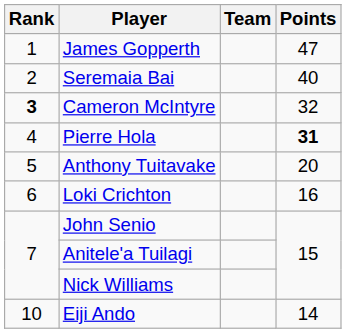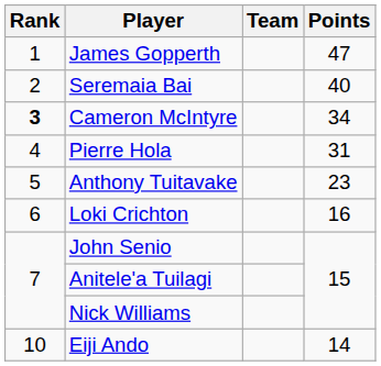 <table class="wikitable">
 <tr>
 <th>Rank</th>
 <th>Player</th>
 <th>Team</th>
 <th>Points</th>
 </tr>
 <tr>
 <td rowspan=1 align=center>1</td>
 <td><a href='#'>James Gopperth</a></td>
 <td></td>
 <td rowspan=1 align=center>47</td>
 </tr>
 <tr>
 <td rowspan=1 align=center>2</td>
 <td><a href='#'>Seremaia Bai</a></td>
 <td></td>
 <td rowspan=1 align=center>40</td>
 </tr>
 <tr>
 <td rowspan=1 align=center><strong>3</strong></td>
 <td><a href='#'>Cameron McIntyre</a></td>
 <td></td>
-<td rowspan=1 align=center>32</td>
+<td rowspan=1 align=center>34</td>
 </tr>
 <tr>
 <td rowspan=1 align=center>4</td>
 <td><a href='#'>Pierre Hola</a></td>
 <td></td>
-<td rowspan=1 align=center><strong>31</strong></td>
+<td rowspan=1 align=center>31</td>
 </tr>
 <tr>
 <td rowspan=1 align=center>5</td>
 <td><a href='#'>Anthony Tuitavake</a></td>
 <td></td>
-<td rowspan=1 align=center>20</td>
+<td rowspan=1 align=center>23</td>
 </tr>
 <tr>
 <td rowspan=1 align=center>6</td>
 <td><a href='#'>Loki Crichton</a></td>
 <td></td>
 <td rowspan=1 align=center>16</td>
 </tr>
 <tr>
 <td rowspan=3 align=center>7</td>
 <td><a href='#'>John Senio</a></td>
 <td></td>
 <td rowspan=3 align=center>15</td>
 </tr>
 <tr>
 <td><a href='#'>Anitele'a Tuilagi</a></td>
 <td></td>
 </tr>
 <tr>
 <td><a href='#'>Nick Williams</a></td>
 <td></td>
 </tr>
 <tr>
 <td rowspan=1 align=center>10</td>
 <td><a href='#'>Eiji Ando</a></td>
 <td></td>
 <td rowspan=1 align=center>14</td>
 </tr>
 </table>
